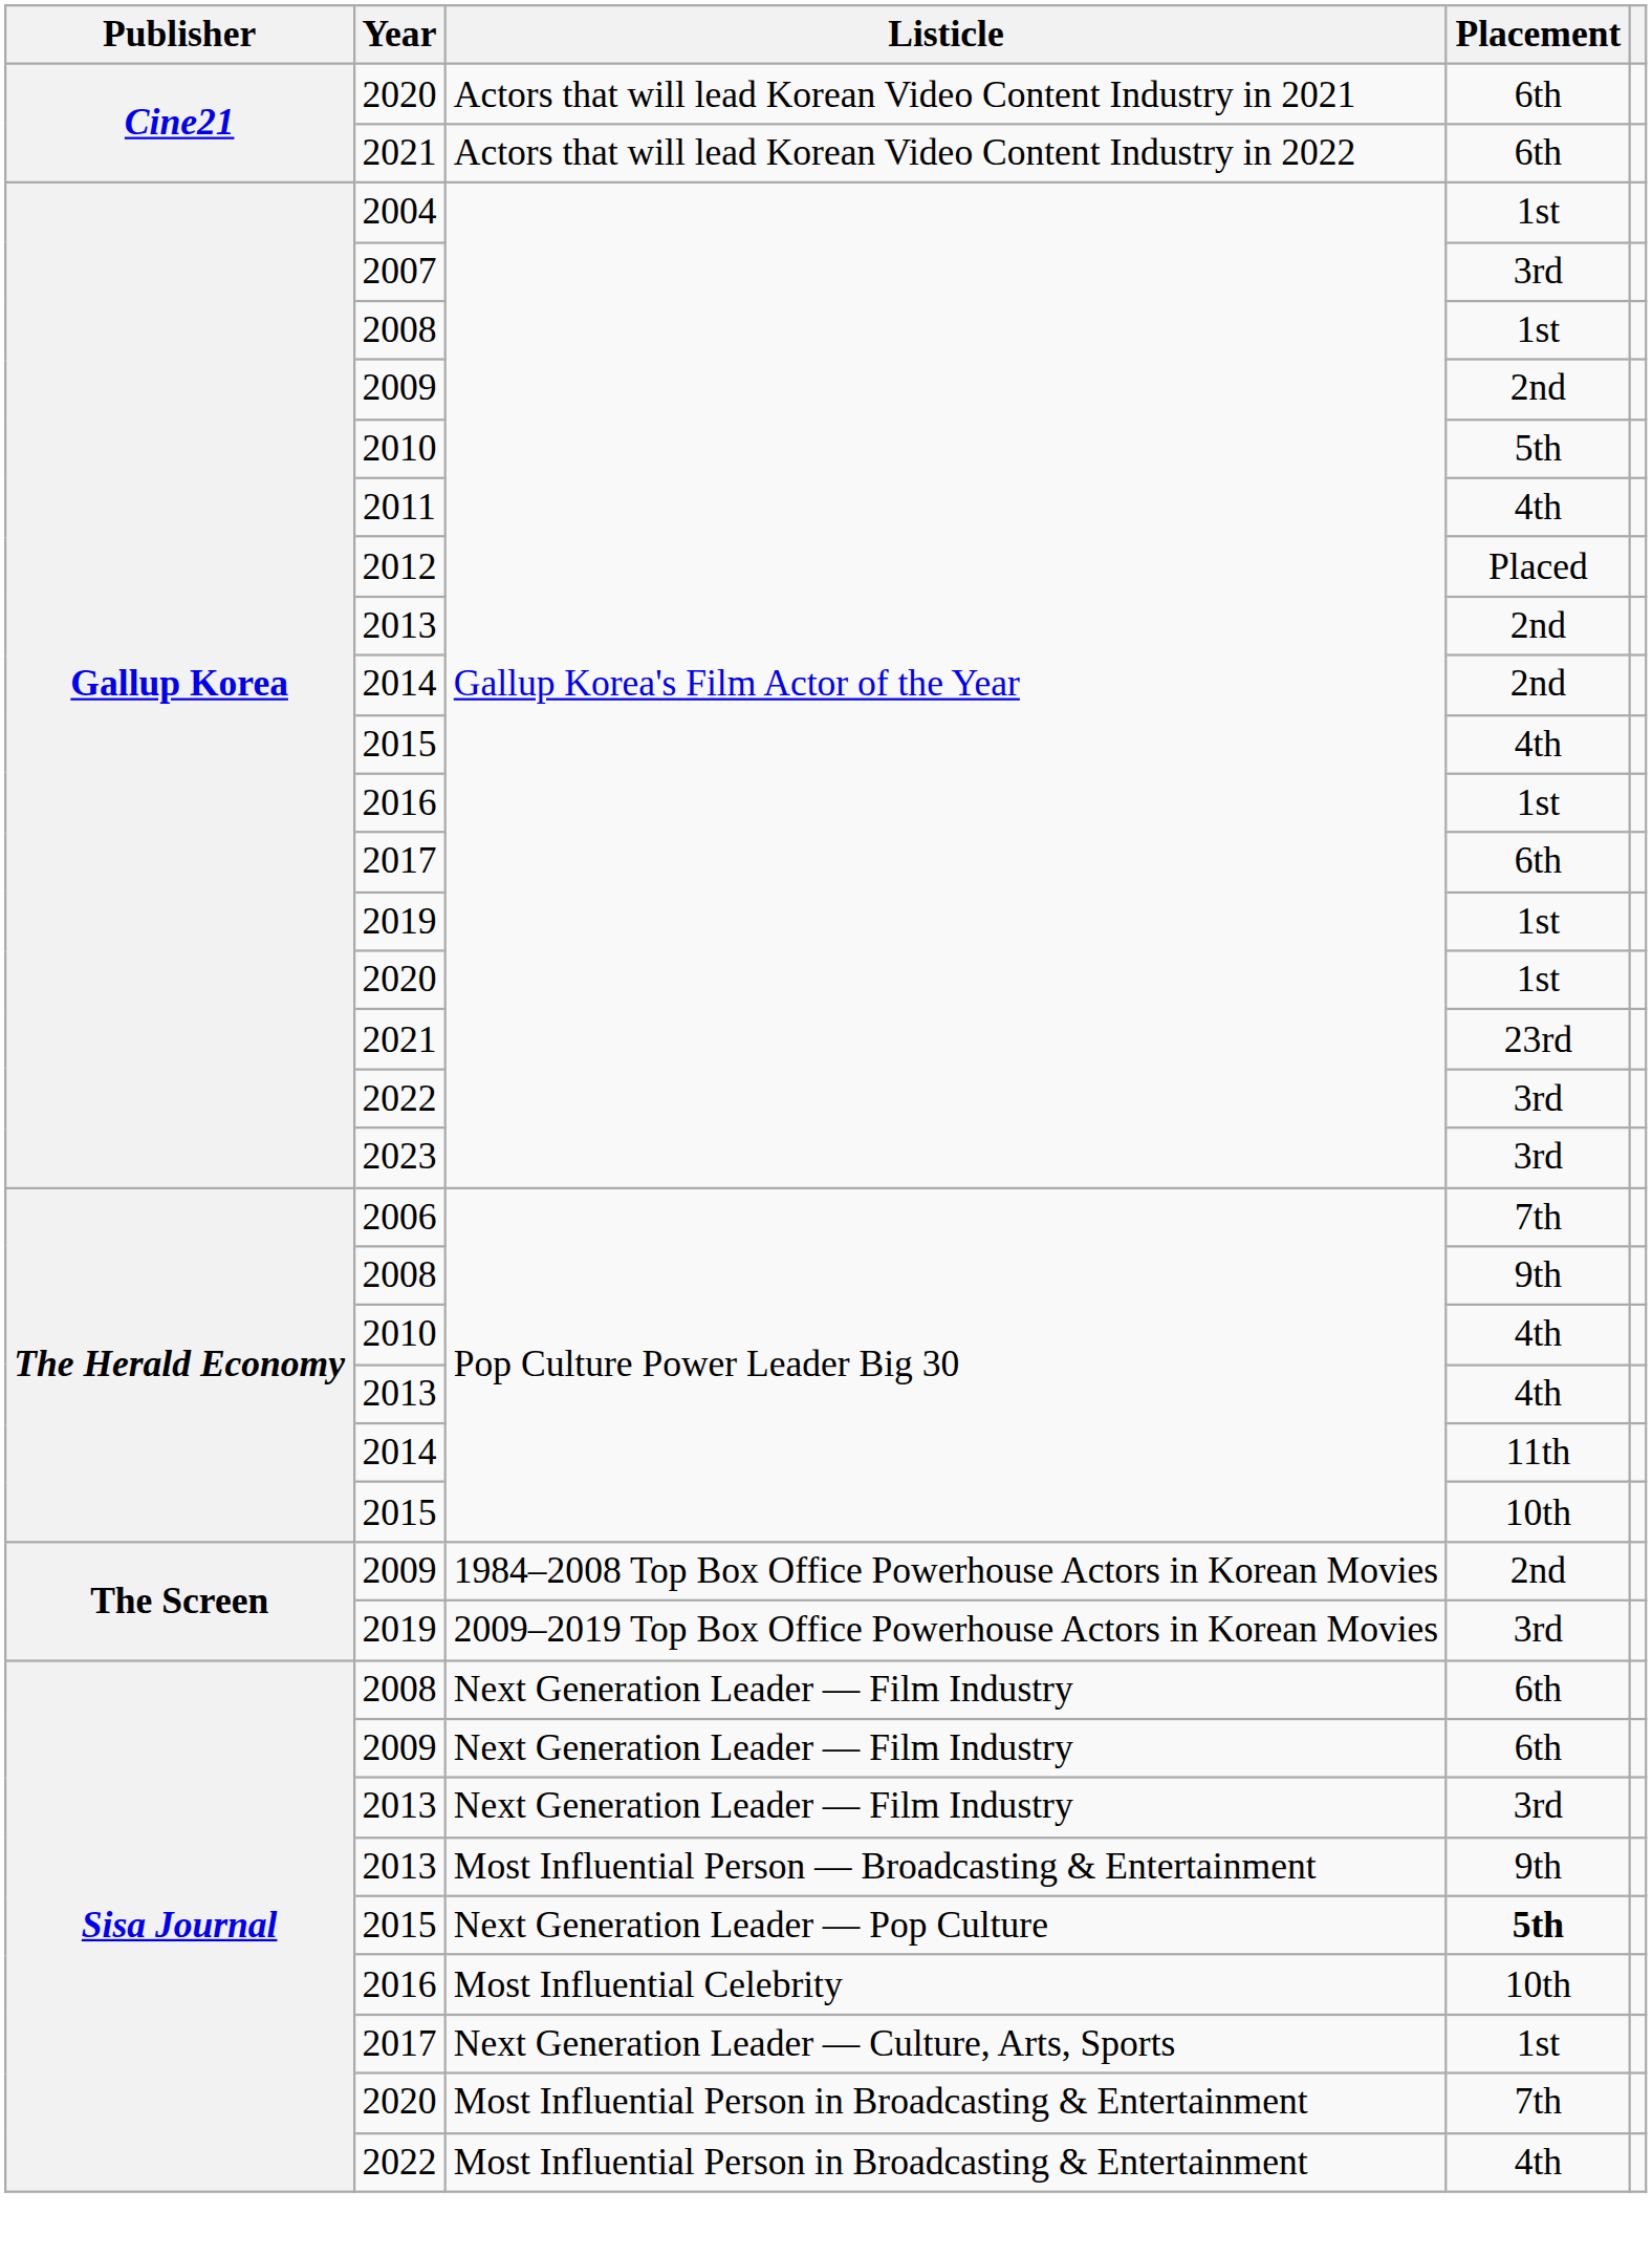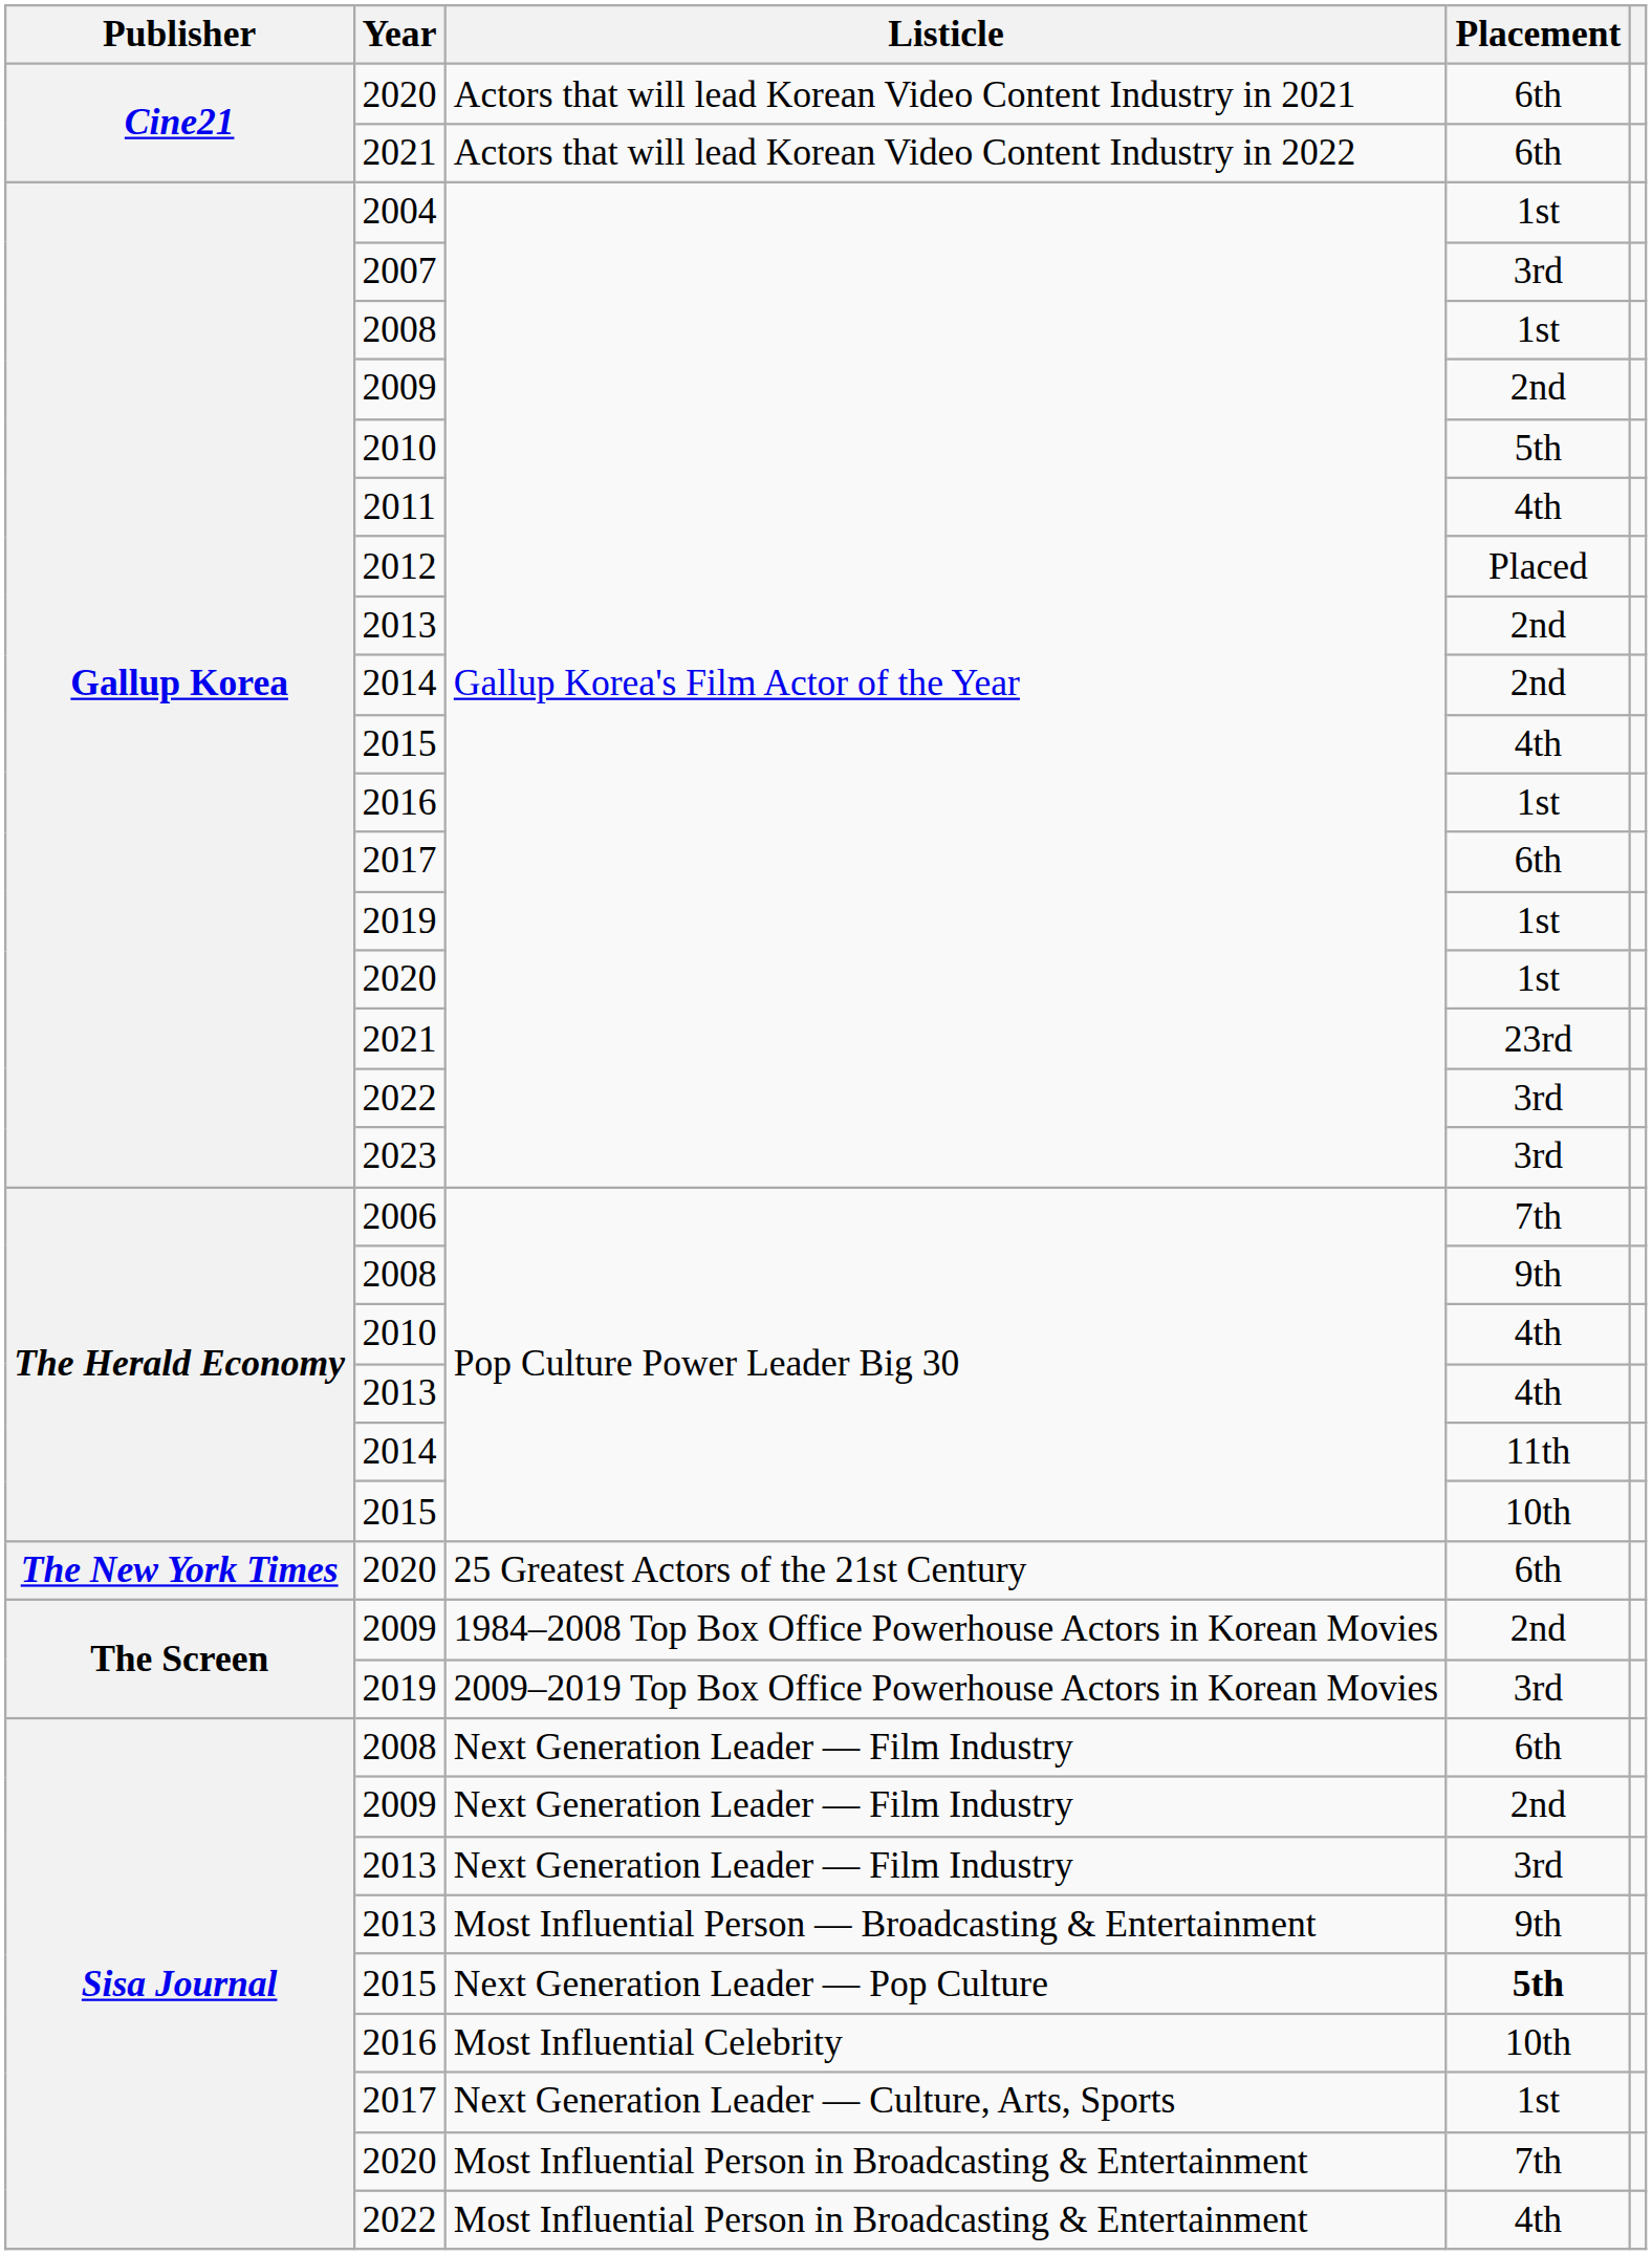 <table class="wikitable plainrowheaders sortable" style="text-align:center">
 <tr>
 <th scope="col">Publisher</th>
 <th scope="col">Year</th>
 <th scope="col">Listicle</th>
 <th scope="col">Placement</th>
 <th scope="col" class="unsortable"></th>
 </tr>
 <tr>
 <th rowspan="2" scope="row"><em><a href='#'>Cine21</a></em></th>
 <td>2020</td>
 <td style="text-align:left">Actors that will lead Korean Video Content Industry in 2021</td>
 <td>6th</td>
 <td></td>
 </tr>
 <tr>
 <td rowspan="1">2021</td>
 <td style="text-align:left">Actors that will lead Korean Video Content Industry in 2022</td>
 <td>6th</td>
 <td></td>
 </tr>
 <tr>
 <th rowspan="17" scope="row"><a href='#'>Gallup Korea</a></th>
 <td>2004</td>
 <td style="text-align:left" rowspan="17"><a href='#'>Gallup Korea's Film Actor of the Year</a></td>
 <td>1st</td>
 <td></td>
 </tr>
 <tr>
 <td>2007</td>
 <td>3rd</td>
 <td></td>
 </tr>
 <tr>
 <td>2008</td>
 <td>1st</td>
 <td></td>
 </tr>
 <tr>
 <td>2009</td>
 <td>2nd</td>
 <td></td>
 </tr>
 <tr>
 <td>2010</td>
 <td>5th</td>
 <td></td>
 </tr>
 <tr>
 <td>2011</td>
 <td>4th</td>
 <td></td>
 </tr>
 <tr>
 <td>2012</td>
 <td>Placed</td>
 <td></td>
 </tr>
 <tr>
 <td>2013</td>
 <td>2nd</td>
 <td></td>
 </tr>
 <tr>
 <td>2014</td>
 <td>2nd</td>
 <td></td>
 </tr>
 <tr>
 <td>2015</td>
 <td>4th</td>
 <td></td>
 </tr>
 <tr>
 <td>2016</td>
 <td>1st</td>
 <td></td>
 </tr>
 <tr>
 <td>2017</td>
 <td>6th</td>
 <td></td>
 </tr>
 <tr>
 <td>2019</td>
 <td>1st</td>
 <td></td>
 </tr>
 <tr>
 <td>2020</td>
 <td>1st</td>
 <td></td>
 </tr>
 <tr>
 <td>2021</td>
 <td>23rd</td>
 <td></td>
 </tr>
 <tr>
 <td>2022</td>
 <td>3rd</td>
 <td></td>
 </tr>
 <tr>
 <td>2023</td>
 <td>3rd</td>
 <td></td>
 </tr>
 <tr>
 <th rowspan="6" scope="row"><em>The Herald Economy</em></th>
 <td>2006</td>
 <td rowspan="6" style="text-align:left">Pop Culture Power Leader Big 30</td>
 <td>7th</td>
 <td></td>
 </tr>
 <tr>
 <td>2008</td>
 <td>9th</td>
 <td></td>
 </tr>
 <tr>
 <td>2010</td>
 <td>4th</td>
 <td></td>
 </tr>
 <tr>
 <td>2013</td>
 <td>4th</td>
 <td></td>
 </tr>
 <tr>
 <td>2014</td>
 <td>11th</td>
 <td></td>
 </tr>
 <tr>
 <td>2015</td>
 <td>10th</td>
 <td></td>
 </tr>
 <tr>
+<th scope="row"><em><a href='#'>The New York Times</a></em></th>
+<td>2020</td>
+<td style="text-align:left">25 Greatest Actors of the 21st Century</td>
+<td>6th</td>
+<td></td>
+</tr>
+<tr>
 <th scope="row" rowspan="2">The Screen</th>
 <td>2009</td>
 <td style="text-align:left">1984–2008 Top Box Office Powerhouse Actors in Korean Movies</td>
 <td>2nd</td>
 <td></td>
 </tr>
 <tr>
 <td>2019</td>
 <td style="text-align:left">2009–2019 Top Box Office Powerhouse Actors in Korean Movies</td>
 <td>3rd</td>
 <td></td>
 </tr>
 <tr>
 <th rowspan="9" scope="row"><em><a href='#'>Sisa Journal</a></em></th>
 <td>2008</td>
 <td style="text-align:left">Next Generation Leader — Film Industry</td>
 <td>6th</td>
 <td></td>
 </tr>
 <tr>
 <td>2009</td>
 <td style="text-align:left">Next Generation Leader — Film Industry</td>
-<td>6th</td>
+<td>2nd</td>
 <td></td>
 </tr>
 <tr>
 <td>2013</td>
 <td style="text-align:left">Next Generation Leader — Film Industry</td>
 <td>3rd</td>
 <td></td>
 </tr>
 <tr>
 <td>2013</td>
 <td style="text-align:left">Most Influential Person — Broadcasting & Entertainment</td>
 <td>9th</td>
 <td></td>
 </tr>
 <tr>
 <td>2015</td>
 <td style="text-align:left">Next Generation Leader — Pop Culture</td>
 <td><strong>5th</strong></td>
 <td></td>
 </tr>
 <tr>
 <td>2016</td>
 <td style="text-align:left">Most Influential Celebrity</td>
 <td>10th</td>
 <td></td>
 </tr>
 <tr>
 <td>2017</td>
 <td style="text-align:left">Next Generation Leader — Culture, Arts, Sports</td>
 <td>1st</td>
 <td></td>
 </tr>
 <tr>
 <td>2020</td>
 <td style="text-align:left">Most Influential Person in Broadcasting & Entertainment</td>
 <td>7th</td>
 <td></td>
 </tr>
 <tr>
 <td>2022</td>
 <td style="text-align:left">Most Influential Person in Broadcasting & Entertainment</td>
 <td>4th</td>
 <td></td>
 </tr>
 </table>
